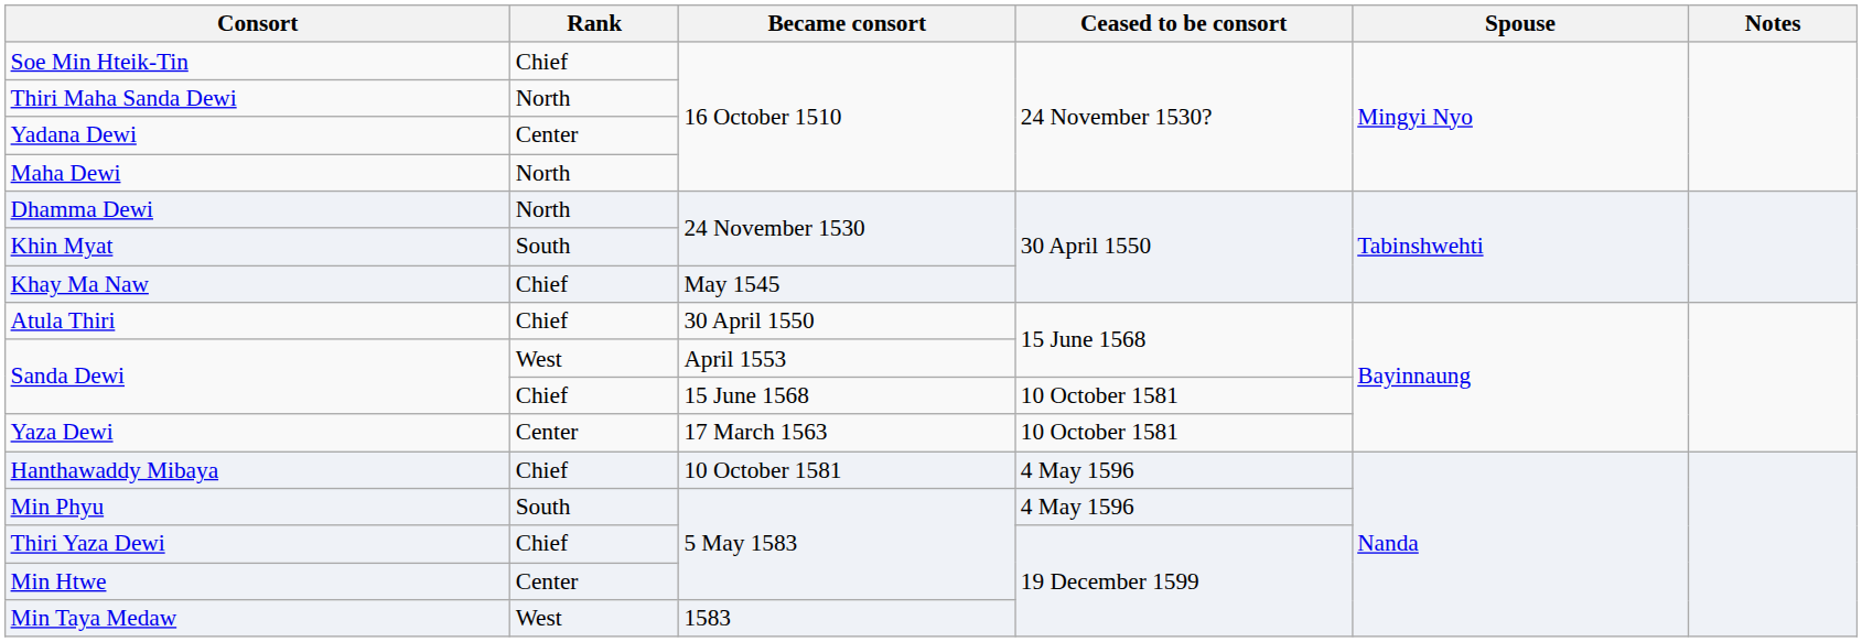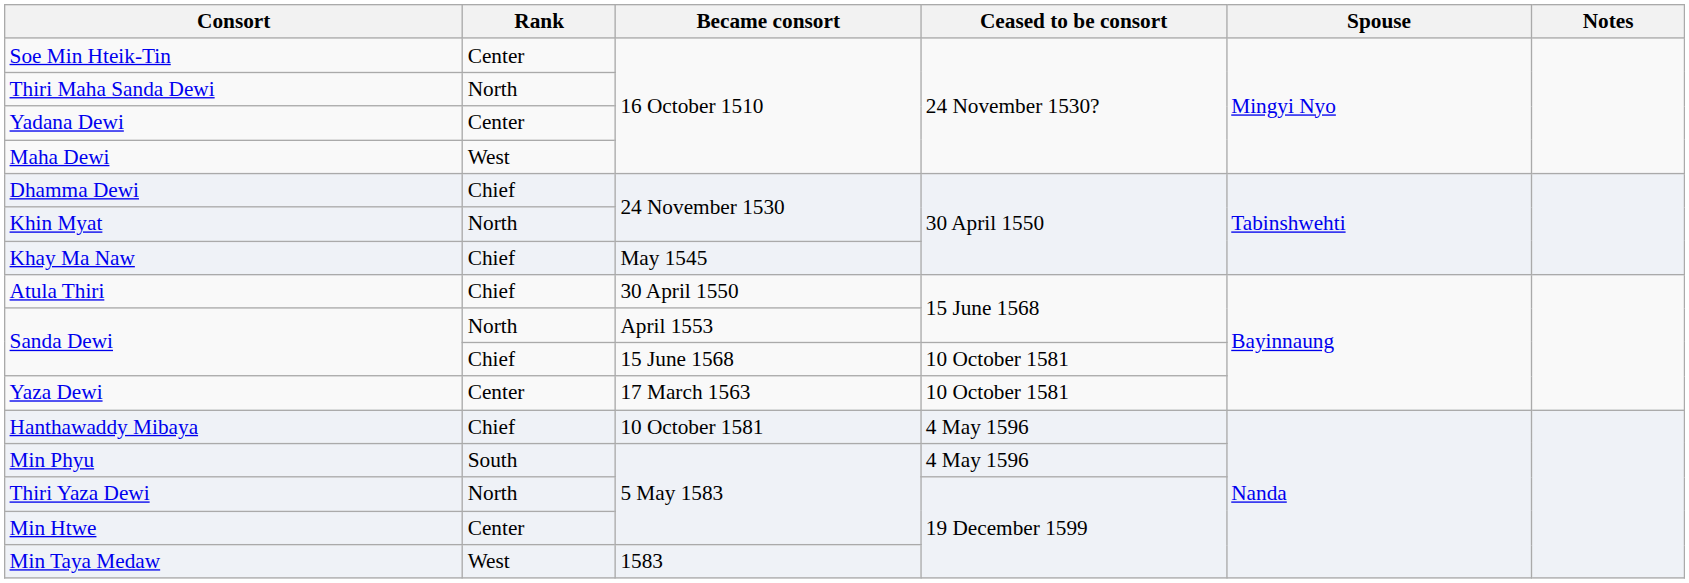 <table width=100% class="wikitable">
 <tr>
 <th width=15%>Consort</th>
 <th width=5%>Rank</th>
 <th width=10%>Became consort</th>
 <th width=10%>Ceased to be consort</th>
 <th width=10%>Spouse</th>
 <th width=5%>Notes</th>
 </tr>
 <tr>
 <td><a href='#'>Soe Min Hteik-Tin</a></td>
-<td>Chief</td>
+<td>Center</td>
 <td rowspan="4">16 October 1510</td>
 <td rowspan="4">24 November 1530?</td>
 <td rowspan="4"><a href='#'>Mingyi Nyo</a></td>
 <td rowspan="4"></td>
 </tr>
 <tr>
 <td><a href='#'>Thiri Maha Sanda Dewi</a></td>
 <td>North</td>
 </tr>
 <tr>
 <td><a href='#'>Yadana Dewi</a></td>
 <td>Center</td>
 </tr>
 <tr>
 <td><a href='#'>Maha Dewi</a></td>
-<td>North</td>
+<td>West</td>
 </tr>
 <tr>
 <td style="background:#eff2f7"><a href='#'>Dhamma Dewi</a></td>
-<td style="background:#eff2f7">North</td>
+<td style="background:#eff2f7">Chief</td>
 <td style="background:#eff2f7"  rowspan="2">24 November 1530</td>
 <td style="background:#eff2f7"  rowspan="3">30 April 1550</td>
 <td style="background:#eff2f7"  rowspan="3"><a href='#'>Tabinshwehti</a></td>
 <td style="background:#eff2f7"  rowspan="3"></td>
 </tr>
 <tr>
 <td style="background:#eff2f7"><a href='#'>Khin Myat</a></td>
-<td style="background:#eff2f7">South</td>
+<td style="background:#eff2f7">North</td>
 </tr>
 <tr>
 <td style="background:#eff2f7"><a href='#'>Khay Ma Naw</a></td>
 <td style="background:#eff2f7">Chief</td>
 <td style="background:#eff2f7"> May 1545</td>
 </tr>
 <tr>
 <td><a href='#'>Atula Thiri</a></td>
 <td>Chief</td>
 <td>30 April 1550</td>
 <td rowspan="2">15 June 1568</td>
 <td rowspan="4"><a href='#'>Bayinnaung</a></td>
 <td rowspan="4"></td>
 </tr>
 <tr>
 <td rowspan="2"><a href='#'>Sanda Dewi</a></td>
-<td>West</td>
+<td>North</td>
 <td>April 1553</td>
 </tr>
 <tr>
 <td>Chief</td>
 <td>15 June 1568</td>
 <td>10 October 1581</td>
 </tr>
 <tr>
 <td><a href='#'>Yaza Dewi</a></td>
 <td>Center</td>
 <td>17 March 1563</td>
 <td>10 October 1581</td>
 </tr>
 <tr>
 <td style="background:#eff2f7"><a href='#'>Hanthawaddy Mibaya</a></td>
 <td style="background:#eff2f7">Chief</td>
 <td style="background:#eff2f7">10 October 1581</td>
 <td style="background:#eff2f7">4 May 1596</td>
 <td style="background:#eff2f7"  rowspan="5"><a href='#'>Nanda</a></td>
 <td style="background:#eff2f7" rowspan="5"></td>
 </tr>
 <tr>
 <td style="background:#eff2f7"><a href='#'>Min Phyu</a></td>
 <td style="background:#eff2f7">South</td>
 <td style="background:#eff2f7"  rowspan="3"> 5 May 1583</td>
 <td style="background:#eff2f7">4 May 1596</td>
 </tr>
 <tr>
 <td style="background:#eff2f7"><a href='#'>Thiri Yaza Dewi</a></td>
-<td style="background:#eff2f7">Chief</td>
+<td style="background:#eff2f7">North</td>
 <td style="background:#eff2f7" rowspan="3">19 December 1599</td>
 </tr>
 <tr>
 <td style="background:#eff2f7"><a href='#'>Min Htwe</a></td>
 <td style="background:#eff2f7">Center</td>
 </tr>
 <tr>
 <td style="background:#eff2f7"><a href='#'>Min Taya Medaw</a></td>
 <td style="background:#eff2f7">West</td>
 <td style="background:#eff2f7"> 1583</td>
 </tr>
 </table>
